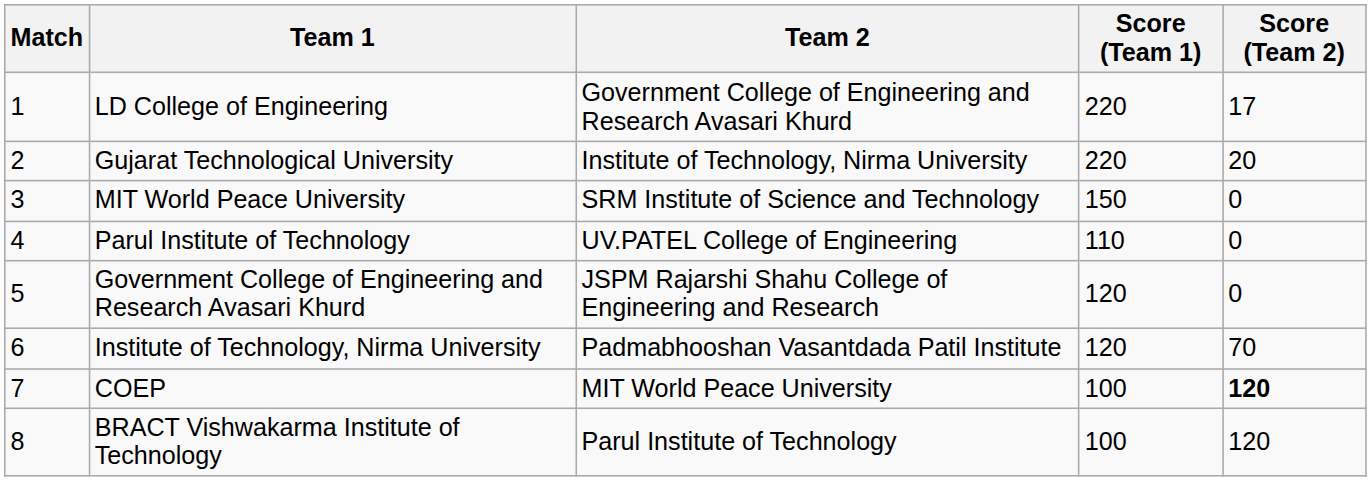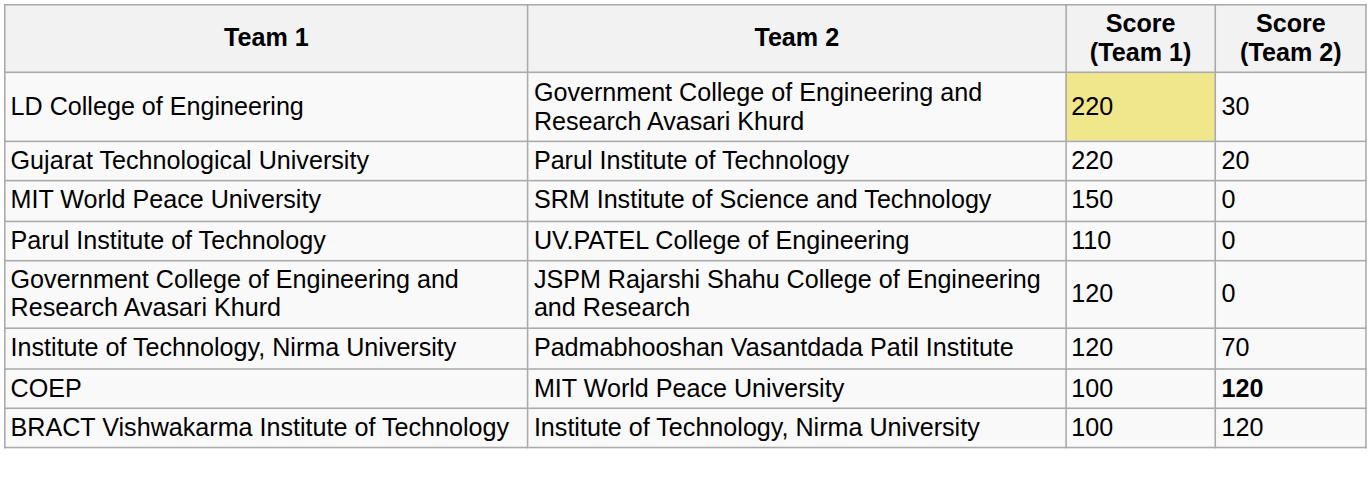 <table class="wikitable">
 <tr>
-<th>Match</th>
 <th>Team 1</th>
 <th>Team 2</th>
 <th>Score (Team 1)</th>
 <th>Score (Team 2)</th>
 </tr>
 <tr>
-<td>1</td>
 <td>LD College of Engineering</td>
 <td>Government College of Engineering and Research Avasari Khurd</td>
-<td>220</td>
-<td>17</td>
+<td style="background: khaki;">220</td>
+<td>30</td>
 </tr>
 <tr>
-<td>2</td>
 <td>Gujarat Technological University</td>
-<td>Institute of Technology, Nirma University</td>
+<td>Parul Institute of Technology</td>
 <td>220</td>
 <td>20</td>
 </tr>
 <tr>
-<td>3</td>
 <td>MIT World Peace University</td>
 <td>SRM Institute of Science and Technology</td>
 <td>150</td>
 <td>0</td>
 </tr>
 <tr>
-<td>4</td>
 <td>Parul Institute of Technology</td>
 <td>UV.PATEL College of Engineering</td>
 <td>110</td>
 <td>0</td>
 </tr>
 <tr>
-<td>5</td>
 <td>Government College of Engineering and Research Avasari Khurd</td>
 <td>JSPM Rajarshi Shahu College of Engineering and Research</td>
 <td>120</td>
 <td>0</td>
 </tr>
 <tr>
-<td>6</td>
 <td>Institute of Technology, Nirma University</td>
 <td>Padmabhooshan Vasantdada Patil Institute</td>
 <td>120</td>
 <td>70</td>
 </tr>
 <tr>
-<td>7</td>
 <td>COEP</td>
 <td>MIT World Peace University</td>
 <td>100</td>
 <td><strong>120</strong></td>
 </tr>
 <tr>
-<td>8</td>
 <td>BRACT Vishwakarma Institute of Technology</td>
-<td>Parul Institute of Technology</td>
+<td>Institute of Technology, Nirma University</td>
 <td>100</td>
 <td>120</td>
 </tr>
 </table>
